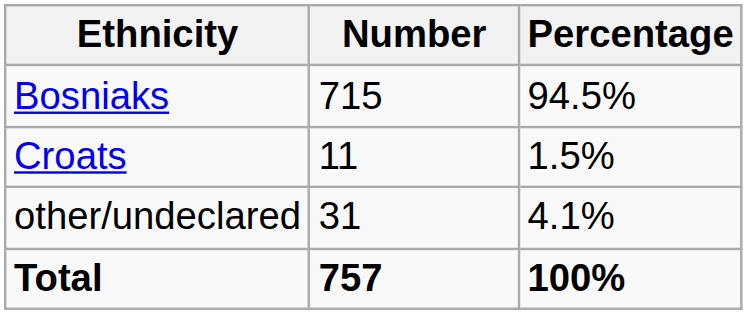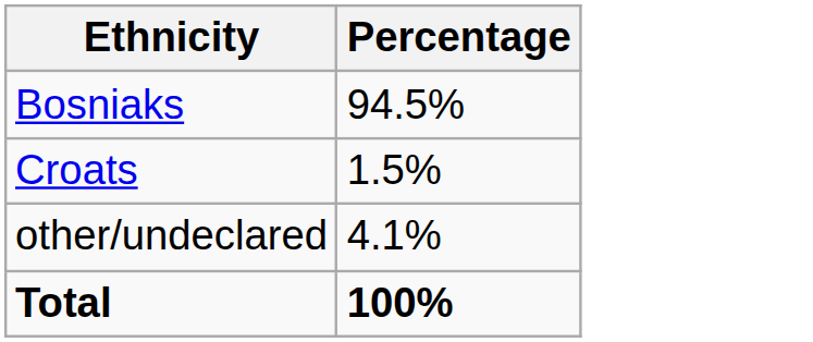 <table class="wikitable">
 <tr>
 <th width="100px">Ethnicity</th>
-<th width="80px">Number</th>
 <th width="80px">Percentage</th>
 </tr>
 <tr>
 <td><a href='#'>Bosniaks</a></td>
-<td>715</td>
 <td>94.5%</td>
 </tr>
 <tr>
 <td><a href='#'>Croats</a></td>
-<td>11</td>
 <td>1.5%</td>
 </tr>
 <tr>
 <td>other/undeclared</td>
-<td>31</td>
 <td>4.1%</td>
 </tr>
 <tr>
 <td><strong>Total</strong></td>
-<td><strong>757</strong></td>
 <td><strong>100%</strong></td>
 </tr>
 </table>
